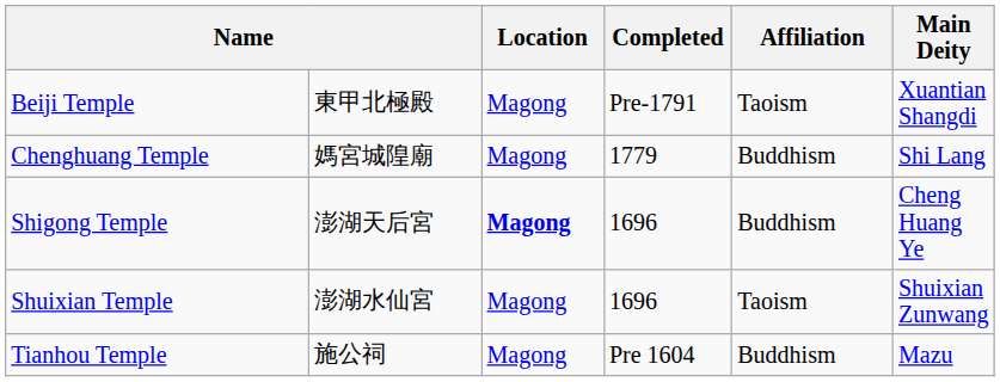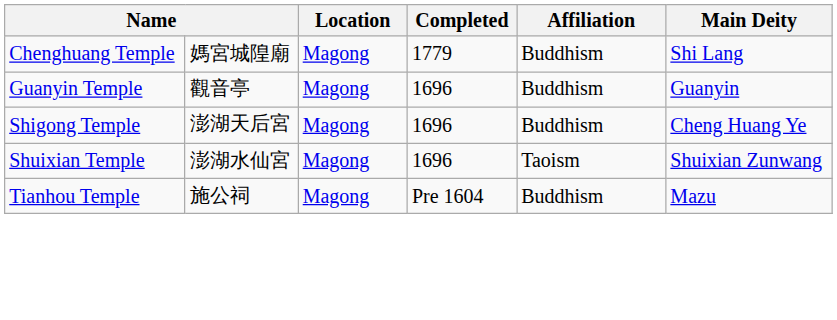 <table class="wikitable sortable" style="width:75%">
 <tr>
 <th colspan="2" scope="col">Name</th>
 <th scope="col" style="width:5em">Location</th>
 <th scope="col" style="width:5em">Completed</th>
 <th scope="col" style="width:7em">Affiliation</th>
 <th scope="col">Main Deity</th>
-</tr>
-<tr>
-<td style="width:15em"><a href='#'>Beiji Temple</a></td>
-<td style="width:9em">東甲北極殿</td>
-<td><a href='#'>Magong</a></td>
-<td data-sort-value="1790.5">Pre-1791</td>
-<td>Taoism</td>
-<td><a href='#'>Xuantian Shangdi</a></td>
 </tr>
 <tr>
 <td><a href='#'>Chenghuang Temple</a></td>
 <td>媽宮城隍廟</td>
 <td><a href='#'>Magong</a></td>
 <td>1779</td>
 <td>Buddhism</td>
 <td><a href='#'>Shi Lang</a></td>
 </tr>
 <tr>
+<td><a href='#'>Guanyin Temple</a></td>
+<td>觀音亭</td>
+<td><a href='#'>Magong</a></td>
+<td>1696</td>
+<td>Buddhism</td>
+<td><a href='#'>Guanyin</a></td>
+</tr>
+<tr>
 <td><a href='#'>Shigong Temple</a></td>
 <td>澎湖天后宮</td>
-<td><strong><a href='#'>Magong</a></strong></td>
+<td><a href='#'>Magong</a></td>
 <td>1696</td>
 <td>Buddhism</td>
 <td><a href='#'>Cheng Huang Ye</a></td>
 </tr>
 <tr>
 <td><a href='#'>Shuixian Temple</a></td>
 <td>澎湖水仙宮</td>
 <td><a href='#'>Magong</a></td>
 <td>1696</td>
 <td>Taoism</td>
 <td><a href='#'>Shuixian Zunwang</a></td>
 </tr>
 <tr>
 <td><a href='#'>Tianhou Temple</a></td>
 <td>施公祠</td>
 <td><a href='#'>Magong</a></td>
 <td data-sort-value="1603.5">Pre 1604</td>
 <td>Buddhism</td>
 <td><a href='#'>Mazu</a></td>
 </tr>
 </table>
